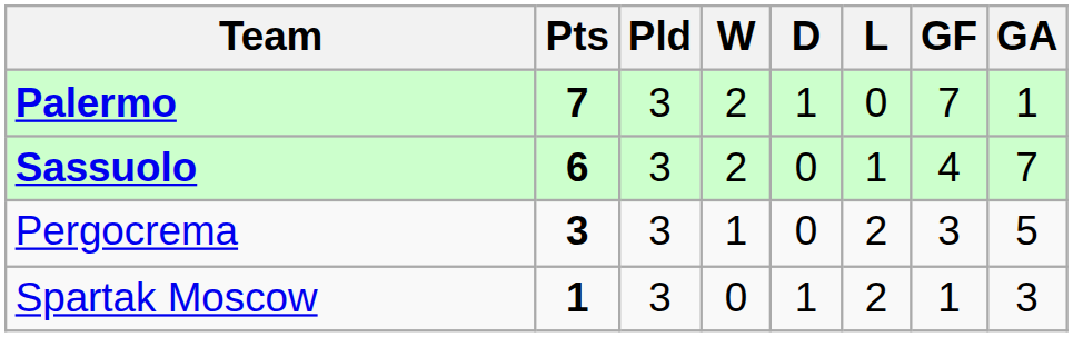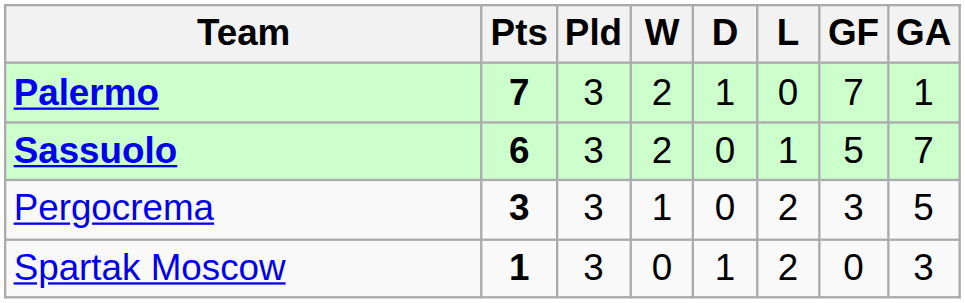 <table class="wikitable" style="text-align:center;">
 <tr>
 <th width=200>Team</th>
 <th width=20>Pts</th>
 <th width=20>Pld</th>
 <th width=20>W</th>
 <th width=20>D</th>
 <th width=20>L</th>
 <th width=20>GF</th>
 <th width=20>GA</th>
 </tr>
 <tr style="background:#ccffcc">
 <td style="text-align:left">  <strong><a href='#'>Palermo</a></strong></td>
 <td><strong>7</strong></td>
 <td>3</td>
 <td>2</td>
 <td>1</td>
 <td>0</td>
 <td>7</td>
 <td>1</td>
 </tr>
 <tr style="background:#ccffcc">
 <td style="text-align:left">  <strong><a href='#'>Sassuolo</a></strong></td>
 <td><strong>6</strong></td>
 <td>3</td>
 <td>2</td>
 <td>0</td>
 <td>1</td>
-<td>4</td>
+<td>5</td>
 <td>7</td>
 </tr>
 <tr>
 <td style="text-align:left"> <a href='#'>Pergocrema</a></td>
 <td><strong>3</strong></td>
 <td>3</td>
 <td>1</td>
 <td>0</td>
 <td>2</td>
 <td>3</td>
 <td>5</td>
 </tr>
 <tr>
 <td style="text-align:left"> <a href='#'>Spartak Moscow</a></td>
 <td><strong>1</strong></td>
 <td>3</td>
 <td>0</td>
 <td>1</td>
 <td>2</td>
-<td>1</td>
+<td>0</td>
 <td>3</td>
 </tr>
 </table>
